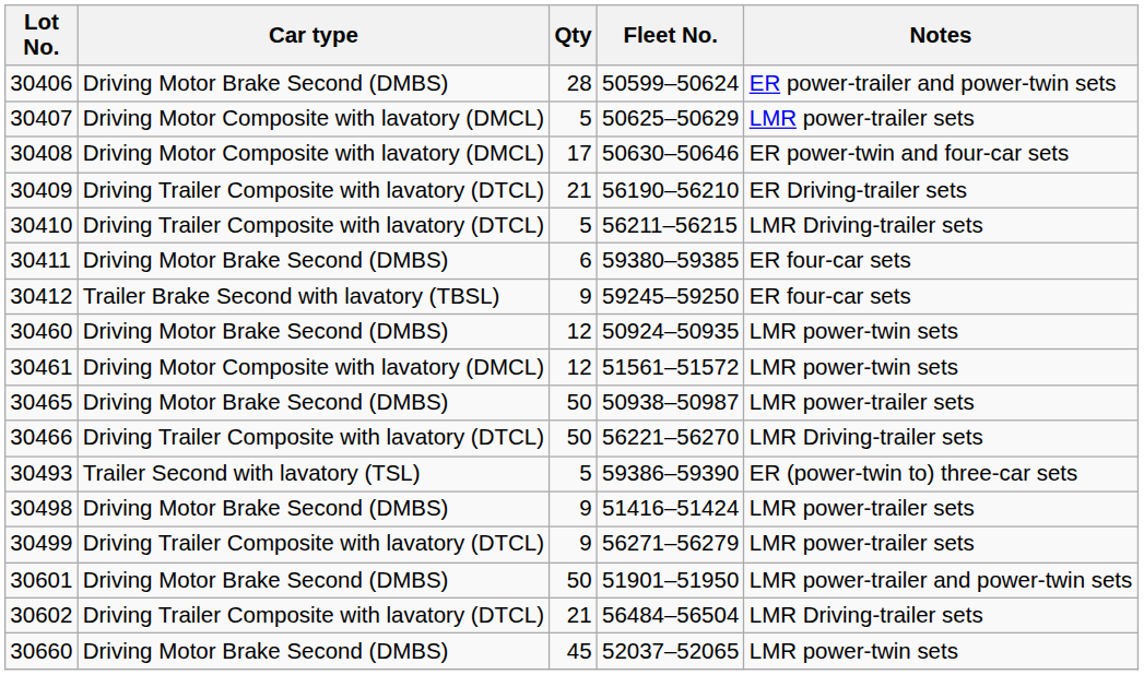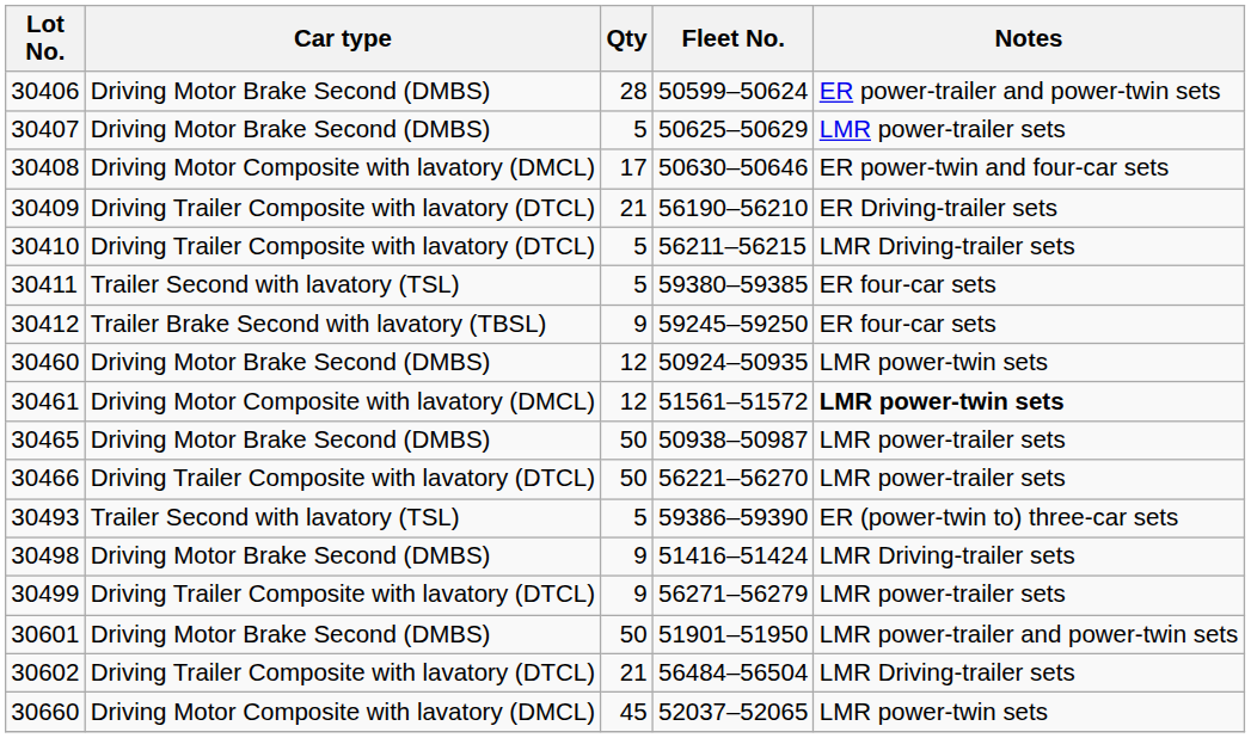 <table class="wikitable sortable">
 <tr>
 <th>Lot<br>No.</th>
 <th>Car type</th>
 <th>Qty<br></th>
 <th>Fleet No.</th>
 <th>Notes</th>
 </tr>
 <tr>
 <td>30406</td>
 <td>Driving Motor Brake Second (DMBS)</td>
 <td align=right>28</td>
 <td>50599–50624</td>
 <td><a href='#'>ER</a> power-trailer and power-twin sets</td>
 </tr>
 <tr>
 <td>30407</td>
-<td>Driving Motor Composite with lavatory (DMCL)</td>
+<td>Driving Motor Brake Second (DMBS)</td>
 <td align=right>5</td>
 <td>50625–50629</td>
 <td><a href='#'>LMR</a> power-trailer sets</td>
 </tr>
 <tr>
 <td>30408</td>
 <td>Driving Motor Composite with lavatory (DMCL)</td>
 <td align=right>17</td>
 <td>50630–50646</td>
 <td>ER power-twin and four-car sets</td>
 </tr>
 <tr>
 <td>30409</td>
 <td>Driving Trailer Composite with lavatory (DTCL)</td>
 <td align=right>21</td>
 <td>56190–56210</td>
 <td>ER Driving-trailer sets</td>
 </tr>
 <tr>
 <td>30410</td>
 <td>Driving Trailer Composite with lavatory (DTCL)</td>
 <td align=right>5</td>
 <td>56211–56215</td>
 <td>LMR Driving-trailer sets</td>
 </tr>
 <tr>
 <td>30411</td>
-<td>Driving Motor Brake Second (DMBS)</td>
-<td align=right>6</td>
+<td>Trailer Second with lavatory (TSL)</td>
+<td align=right>5</td>
 <td>59380–59385</td>
 <td>ER four-car sets</td>
 </tr>
 <tr>
 <td>30412</td>
 <td>Trailer Brake Second with lavatory (TBSL)</td>
 <td align=right>9</td>
 <td>59245–59250</td>
 <td>ER four-car sets</td>
 </tr>
 <tr>
 <td>30460</td>
 <td>Driving Motor Brake Second (DMBS)</td>
 <td align=right>12</td>
 <td>50924–50935</td>
 <td>LMR power-twin sets</td>
 </tr>
 <tr>
 <td>30461</td>
 <td>Driving Motor Composite with lavatory (DMCL)</td>
 <td align=right>12</td>
 <td>51561–51572</td>
-<td>LMR power-twin sets</td>
+<td><strong>LMR power-twin sets</strong></td>
 </tr>
 <tr>
 <td>30465</td>
 <td>Driving Motor Brake Second (DMBS)</td>
 <td align=right>50</td>
 <td>50938–50987</td>
 <td>LMR power-trailer sets</td>
 </tr>
 <tr>
 <td>30466</td>
 <td>Driving Trailer Composite with lavatory (DTCL)</td>
 <td align=right>50</td>
 <td>56221–56270</td>
-<td>LMR Driving-trailer sets</td>
+<td>LMR power-trailer sets</td>
 </tr>
 <tr>
 <td>30493</td>
 <td>Trailer Second with lavatory (TSL)</td>
 <td align=right>5</td>
 <td>59386–59390</td>
 <td>ER (power-twin to) three-car sets</td>
 </tr>
 <tr>
 <td>30498</td>
 <td>Driving Motor Brake Second (DMBS)</td>
 <td align=right>9</td>
 <td>51416–51424</td>
-<td>LMR power-trailer sets</td>
+<td>LMR Driving-trailer sets</td>
 </tr>
 <tr>
 <td>30499</td>
 <td>Driving Trailer Composite with lavatory (DTCL)</td>
 <td align=right>9</td>
 <td>56271–56279</td>
 <td>LMR power-trailer sets</td>
 </tr>
 <tr>
 <td>30601</td>
 <td>Driving Motor Brake Second (DMBS)</td>
 <td align=right>50</td>
 <td>51901–51950</td>
 <td>LMR power-trailer and power-twin sets</td>
 </tr>
 <tr>
 <td>30602</td>
 <td>Driving Trailer Composite with lavatory (DTCL)</td>
 <td align=right>21</td>
 <td>56484–56504</td>
 <td>LMR Driving-trailer sets</td>
 </tr>
 <tr>
 <td>30660</td>
-<td>Driving Motor Brake Second (DMBS)</td>
+<td>Driving Motor Composite with lavatory (DMCL)</td>
 <td align=right>45</td>
 <td>52037–52065</td>
 <td>LMR power-twin sets</td>
 </tr>
 <tr>
 </tr>
 </table>
